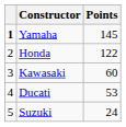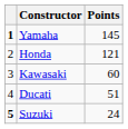 <table class="wikitable" style="font-size: 95%;">
 <tr>
 <th></th>
 <th>Constructor</th>
 <th>Points</th>
 </tr>
 <tr>
 <td align=center><strong>1</strong></td>
 <td> <a href='#'>Yamaha</a></td>
 <td align=right>145</td>
 </tr>
 <tr>
 <td align=center>2</td>
 <td> <a href='#'>Honda</a></td>
-<td align=right>122</td>
+<td align=right>121</td>
 </tr>
 <tr>
 <td align=center>3</td>
 <td> <a href='#'>Kawasaki</a></td>
 <td align=right>60</td>
 </tr>
 <tr>
 <td align=center>4</td>
 <td> <a href='#'>Ducati</a></td>
-<td align=right>53</td>
+<td align=right>51</td>
 </tr>
 <tr>
-<td align=center>5</td>
+<td align=center><strong>5</strong></td>
 <td> <a href='#'>Suzuki</a></td>
 <td align=right>24</td>
 </tr>
 </table>
